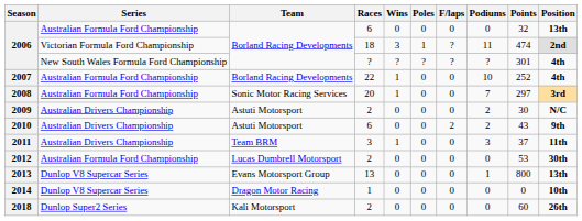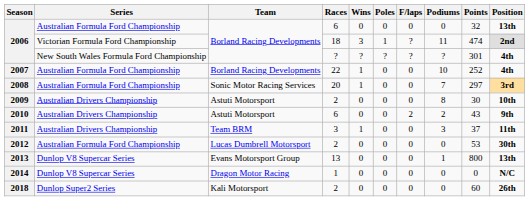 <table class="wikitable" style="font-size: 90%; text-align:center">
 <tr>
 <th>Season</th>
 <th>Series</th>
 <th>Team</th>
 <th>Races</th>
 <th>Wins</th>
 <th>Poles</th>
 <th>F/laps</th>
 <th>Podiums</th>
 <th>Points</th>
 <th>Position</th>
 </tr>
 <tr>
 <th rowspan=3>2006</th>
 <td align=left><a href='#'>Australian Formula Ford Championship</a></td>
 <td rowspan=3><a href='#'>Borland Racing Developments</a></td>
 <td>6</td>
 <td>0</td>
 <td>0</td>
 <td>0</td>
 <td>0</td>
 <td>32</td>
 <td><strong>13th</strong></td>
 </tr>
 <tr>
 <td align=left>Victorian Formula Ford Championship</td>
 <td>18</td>
 <td>3</td>
 <td>1</td>
 <td>?</td>
 <td>11</td>
 <td>474</td>
 <td style="background:#DFDFDF;"><strong>2nd</strong></td>
 </tr>
 <tr>
 <td align=left>New South Wales Formula Ford Championship</td>
 <td>?</td>
 <td>?</td>
 <td>?</td>
 <td>?</td>
 <td>?</td>
 <td>301</td>
 <td><strong>4th</strong></td>
 </tr>
 <tr>
 <th>2007</th>
 <td align=left><a href='#'>Australian Formula Ford Championship</a></td>
 <td><a href='#'>Borland Racing Developments</a></td>
 <td>22</td>
 <td>1</td>
 <td>0</td>
 <td>0</td>
 <td>10</td>
 <td>252</td>
 <td><strong>4th</strong></td>
 </tr>
 <tr>
 <th>2008</th>
 <td align=left><a href='#'>Australian Formula Ford Championship</a></td>
 <td align=left>Sonic Motor Racing Services</td>
 <td>20</td>
 <td>1</td>
 <td>0</td>
 <td>0</td>
 <td>7</td>
 <td>297</td>
 <td style="background:#ffdf9f;"><strong>3rd</strong></td>
 </tr>
 <tr>
 <th>2009</th>
 <td align=left><a href='#'>Australian Drivers Championship</a></td>
 <td align=left>Astuti Motorsport</td>
 <td>2</td>
 <td>0</td>
 <td>0</td>
 <td>0</td>
-<td>2</td>
+<td>8</td>
 <td>30</td>
-<td><strong>N/C</strong></td>
+<td><strong>10th</strong></td>
 </tr>
 <tr>
 <th>2010</th>
 <td align=left><a href='#'>Australian Drivers Championship</a></td>
 <td align=left>Astuti Motorsport</td>
 <td>6</td>
 <td>0</td>
 <td>0</td>
 <td>2</td>
 <td>2</td>
 <td>43</td>
 <td><strong>9th</strong></td>
 </tr>
 <tr>
 <th>2011</th>
 <td align=left><a href='#'>Australian Drivers Championship</a></td>
 <td align=left><a href='#'>Team BRM</a></td>
 <td>3</td>
 <td>1</td>
 <td>0</td>
 <td>0</td>
 <td>3</td>
 <td>37</td>
 <td><strong>11th</strong></td>
 </tr>
 <tr>
 <th>2012</th>
 <td align=left><a href='#'>Australian Formula Ford Championship</a></td>
 <td align=left><a href='#'>Lucas Dumbrell Motorsport</a></td>
 <td>2</td>
 <td>0</td>
 <td>0</td>
 <td>0</td>
 <td>0</td>
 <td>53</td>
 <td><strong>30th</strong></td>
 </tr>
 <tr>
 <th>2013</th>
 <td align=left><a href='#'>Dunlop V8 Supercar Series</a></td>
 <td align=left>Evans Motorsport Group</td>
 <td>13</td>
 <td>0</td>
 <td>0</td>
 <td>0</td>
 <td>1</td>
 <td>800</td>
 <td><strong>13th</strong></td>
 </tr>
 <tr>
 <th>2014</th>
 <td align=left><a href='#'>Dunlop V8 Supercar Series</a></td>
 <td align=left><a href='#'>Dragon Motor Racing</a></td>
 <td>1</td>
 <td>0</td>
 <td>0</td>
 <td>0</td>
 <td>0</td>
 <td>0</td>
-<td><strong>10th</strong></td>
+<td><strong>N/C</strong></td>
 </tr>
 <tr>
 <th>2018</th>
 <td align=left><a href='#'>Dunlop Super2 Series</a></td>
 <td align=left>Kali Motorsport</td>
 <td>2</td>
 <td>0</td>
 <td>0</td>
 <td>0</td>
 <td>0</td>
 <td>60</td>
 <td><strong>26th</strong></td>
 </tr>
 </table>
